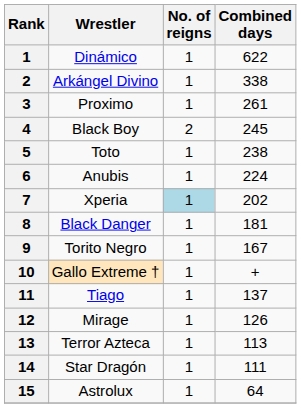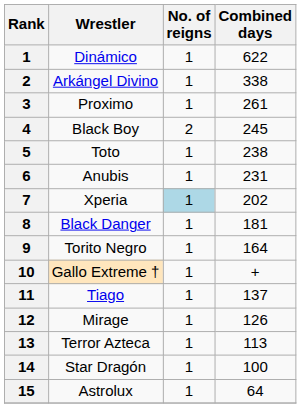 <table class="wikitable sortable" style="text-align: center">
 <tr>
 <th>Rank</th>
 <th>Wrestler</th>
 <th>No. of<br>reigns</th>
 <th>Combined<br>days</th>
 </tr>
 <tr>
 <th>1</th>
 <td><a href='#'>Dinámico</a></td>
 <td>1</td>
 <td>622</td>
 </tr>
 <tr>
 <th>2</th>
 <td><a href='#'>Arkángel Divino</a></td>
 <td>1</td>
 <td>338</td>
 </tr>
 <tr>
 <th>3</th>
 <td>Proximo</td>
 <td>1</td>
 <td>261</td>
 </tr>
 <tr>
 <th>4</th>
 <td>Black Boy</td>
 <td>2</td>
 <td>245</td>
 </tr>
 <tr>
 <th>5</th>
 <td>Toto</td>
 <td>1</td>
 <td>238</td>
 </tr>
 <tr>
 <th>6</th>
 <td>Anubis</td>
 <td>1</td>
-<td>224</td>
+<td>231</td>
 </tr>
 <tr>
 <th>7</th>
 <td>Xperia</td>
 <td style="background: lightblue;">1</td>
 <td>202</td>
 </tr>
 <tr>
 <th>8</th>
 <td><a href='#'>Black Danger</a></td>
 <td>1</td>
 <td>181</td>
 </tr>
 <tr>
 <th>9</th>
 <td>Torito Negro</td>
 <td>1</td>
-<td>167</td>
+<td>164</td>
 </tr>
 <tr>
 <th>10</th>
 <td style="background-color:#FFE6BD">Gallo Extreme †</td>
 <td>1</td>
 <td>+</td>
 </tr>
 <tr>
 <th>11</th>
 <td><a href='#'>Tiago</a></td>
 <td>1</td>
 <td>137</td>
 </tr>
 <tr>
 <th>12</th>
 <td>Mirage</td>
 <td>1</td>
 <td>126</td>
 </tr>
 <tr>
 <th>13</th>
 <td>Terror Azteca</td>
 <td>1</td>
 <td>113</td>
 </tr>
 <tr>
 <th>14</th>
 <td>Star Dragón</td>
 <td>1</td>
-<td>111</td>
+<td>100</td>
 </tr>
 <tr>
 <th>15</th>
 <td>Astrolux</td>
 <td>1</td>
 <td>64</td>
 </tr>
 <tr>
 </tr>
 </table>
